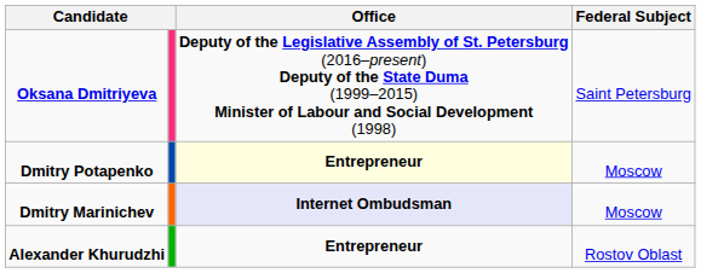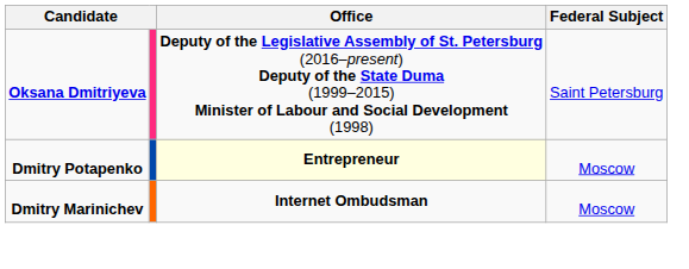 <table class="sortable wikitable" style="text-align:center;">
 <tr>
 <th colspan=2>Candidate</th>
 <th>Office</th>
 <th>Federal Subject</th>
 </tr>
 <tr>
 <td><br><strong><a href='#'>Oksana Dmitriyeva</a></strong></td>
 <td style="background:#ff2a7f;"></td>
 <td><strong>Deputy of the <a href='#'>Legislative Assembly of St. Petersburg</a></strong><br>(2016–<em>present</em>)<br><strong>Deputy of the <a href='#'>State Duma</a></strong><br>(1999–2015)<br><strong>Minister of Labour and Social Development</strong><br>(1998)</td>
 <td><br><a href='#'>Saint Petersburg</a></td>
 </tr>
 <tr>
 <td><br><strong>Dmitry Potapenko</strong></td>
 <td style="background:#0047AB;"></td>
 <td style="background: lightyellow;"><strong>Entrepreneur</strong></td>
 <td><br><a href='#'>Moscow</a></td>
 </tr>
 <tr>
 <td><br><strong>Dmitry Marinichev</strong></td>
 <td style="background:#ff6600;"></td>
-<td style="background: lavender;"><strong>Internet Ombudsman</strong></td>
+<td><strong>Internet Ombudsman</strong></td>
 <td><br><a href='#'>Moscow</a></td>
 </tr>
-<tr>
-<td><br><strong>Alexander Khurudzhi</strong></td>
-<td style="background:#00b300;"></td>
-<td><strong>Entrepreneur</strong></td>
-<td><br><a href='#'>Rostov Oblast</a></td>
-</tr>
 </table>
